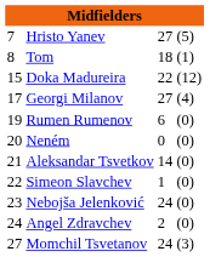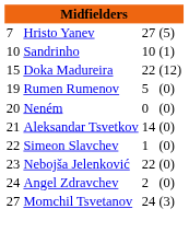 <table class="toccolours" border="0" cellpadding="2" cellspacing="0" align="left" style="margin:0.5em;">
 <tr>
 <th colspan="4" align="center" bgcolor="#ee6611"><span>Midfielders</span></th>
 </tr>
 <tr>
 <td>7</td>
 <td> <a href='#'>Hristo Yanev</a></td>
 <td>27</td>
 <td>(5)</td>
 </tr>
 <tr>
-<td>8</td>
-<td> <a href='#'>Tom</a></td>
-<td>18</td>
+<td>10</td>
+<td> <a href='#'>Sandrinho</a></td>
+<td>10</td>
 <td>(1)</td>
 </tr>
 <tr>
 <td>15</td>
 <td> <a href='#'>Doka Madureira</a></td>
 <td>22</td>
 <td>(12)</td>
 </tr>
 <tr>
-<td>17</td>
-<td> <a href='#'>Georgi Milanov</a></td>
-<td>27</td>
-<td>(4)</td>
-</tr>
-<tr>
 <td>19</td>
 <td> <a href='#'>Rumen Rumenov</a></td>
-<td>6</td>
+<td>5</td>
 <td>(0)</td>
 </tr>
 <tr>
 <td>20</td>
 <td> <a href='#'>Neném</a></td>
 <td>0</td>
 <td>(0)</td>
 </tr>
 <tr>
 <td>21</td>
 <td> <a href='#'>Aleksandar Tsvetkov</a></td>
 <td>14</td>
 <td>(0)</td>
 </tr>
 <tr>
 <td>22</td>
 <td> <a href='#'>Simeon Slavchev</a></td>
 <td>1</td>
 <td>(0)</td>
 </tr>
 <tr>
 <td>23</td>
 <td> <a href='#'>Nebojša Jelenković</a></td>
-<td>24</td>
+<td>22</td>
 <td>(0)</td>
 </tr>
 <tr>
 <td>24</td>
 <td> <a href='#'>Angel Zdravchev</a></td>
 <td>2</td>
 <td>(0)</td>
 </tr>
 <tr>
 <td>27</td>
 <td> <a href='#'>Momchil Tsvetanov</a></td>
 <td>24</td>
 <td>(3)</td>
 </tr>
 <tr>
 </tr>
 </table>
